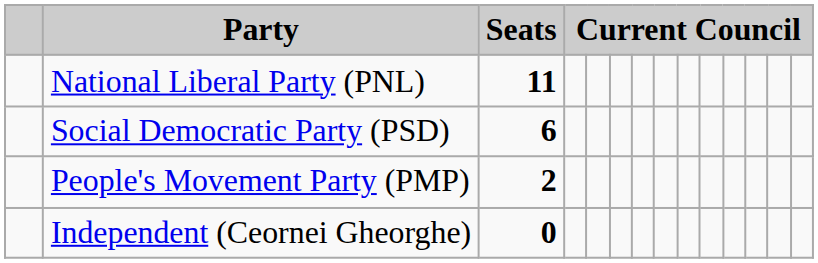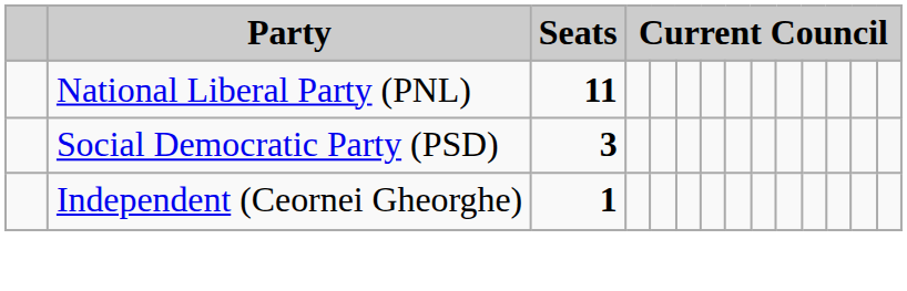 <table class="wikitable">
 <tr>
 <th style="background:#ccc">   </th>
 <th style="background:#ccc">Party</th>
 <th style="background:#ccc">Seats</th>
 <th style="background:#ccc" colspan="11">Current Council</th>
 </tr>
 <tr>
 <td>  </td>
 <td><a href='#'>National Liberal Party</a> (PNL)</td>
 <td style="text-align: right"><strong>11</strong></td>
 <td>  </td>
 <td>  </td>
 <td>  </td>
 <td>  </td>
 <td>  </td>
 <td>  </td>
 <td>  </td>
 <td>  </td>
 <td>  </td>
 <td>  </td>
 <td>  </td>
 </tr>
 <tr>
 <td>  </td>
 <td><a href='#'>Social Democratic Party</a> (PSD)</td>
-<td style="text-align: right"><strong>6</strong></td>
+<td style="text-align: right"><strong>3</strong></td>
 <td>  </td>
 <td>  </td>
 <td>  </td>
 <td> </td>
 <td> </td>
 <td> </td>
 <td> </td>
 <td> </td>
 <td> </td>
 <td> </td>
 <td> </td>
 </tr>
 <tr>
 <td>  </td>
-<td><a href='#'>People's Movement Party</a> (PMP)</td>
-<td style="text-align: right"><strong>2</strong></td>
-<td>  </td>
-<td>  </td>
-<td> </td>
-<td> </td>
-<td> </td>
-<td> </td>
-<td> </td>
-<td> </td>
-<td> </td>
-<td> </td>
-<td> </td>
-</tr>
-<tr>
-<td>  </td>
 <td><a href='#'>Independent</a> (Ceornei Gheorghe)</td>
-<td style="text-align: right"><strong>0</strong></td>
+<td style="text-align: right"><strong>1</strong></td>
 <td>  </td>
 <td> </td>
 <td> </td>
 <td> </td>
 <td> </td>
 <td> </td>
 <td> </td>
 <td> </td>
 <td> </td>
 <td> </td>
 <td> </td>
 </tr>
 </table>
